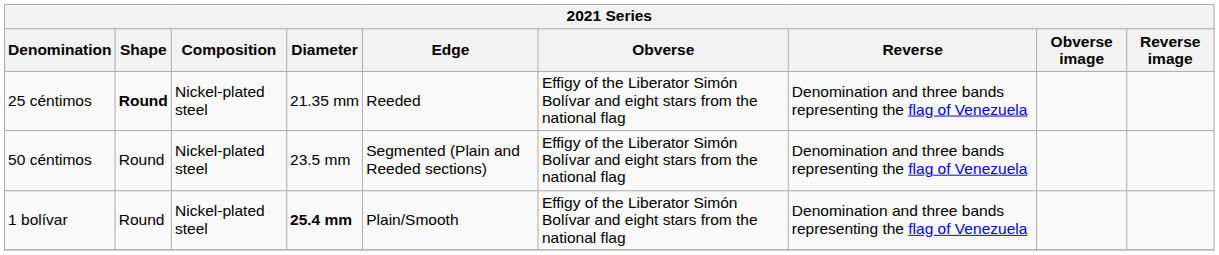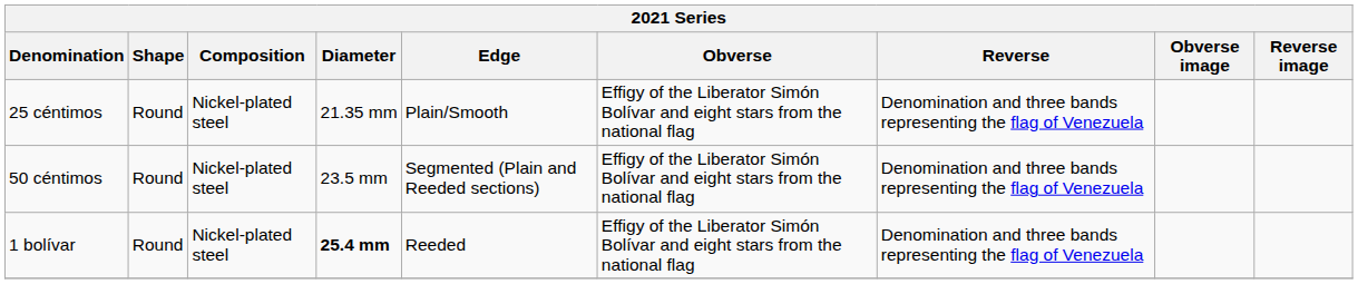 <table class="wikitable">
 <tr>
 <th colspan="9">2021 Series</th>
 </tr>
 <tr>
 <th>Denomination</th>
 <th>Shape</th>
 <th>Composition</th>
 <th>Diameter</th>
 <th>Edge</th>
 <th>Obverse</th>
 <th>Reverse</th>
 <th>Obverse image</th>
 <th>Reverse image</th>
 </tr>
 <tr>
 <td>25 céntimos</td>
-<td><strong>Round</strong></td>
+<td>Round</td>
 <td>Nickel-plated steel</td>
 <td>21.35 mm</td>
-<td>Reeded</td>
+<td>Plain/Smooth</td>
 <td>Effigy of the Liberator Simón Bolívar and eight stars from the national flag</td>
 <td>Denomination and three bands representing the <a href='#'>flag of Venezuela</a></td>
 <td></td>
 <td></td>
 </tr>
 <tr>
 <td>50 céntimos</td>
 <td>Round</td>
 <td>Nickel-plated steel</td>
 <td>23.5 mm</td>
 <td>Segmented (Plain and Reeded sections)</td>
 <td>Effigy of the Liberator Simón Bolívar and eight stars from the national flag</td>
 <td>Denomination and three bands representing the <a href='#'>flag of Venezuela</a></td>
 <td></td>
 <td></td>
 </tr>
 <tr>
 <td>1 bolívar</td>
 <td>Round</td>
 <td>Nickel-plated steel</td>
 <td><strong>25.4 mm</strong></td>
-<td>Plain/Smooth</td>
+<td>Reeded</td>
 <td>Effigy of the Liberator Simón Bolívar and eight stars from the national flag</td>
 <td>Denomination and three bands representing the <a href='#'>flag of Venezuela</a></td>
 <td></td>
 <td></td>
 </tr>
 <tr>
 </tr>
 </table>
